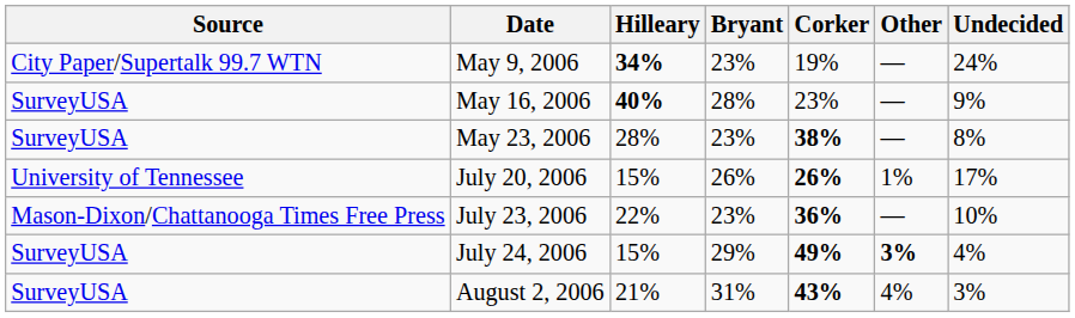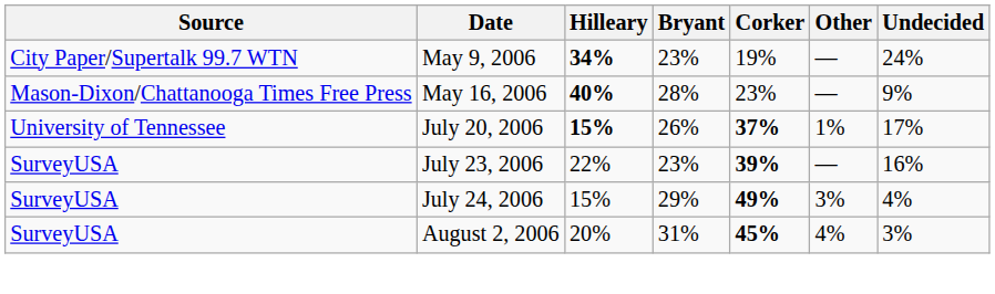 <table class="wikitable">
 <tr style="background:lightgrey;">
 <th>Source</th>
 <th>Date</th>
 <th>Hilleary</th>
 <th>Bryant</th>
 <th>Corker</th>
 <th>Other</th>
 <th>Undecided</th>
 </tr>
 <tr>
 <td><a href='#'>City Paper</a>/<a href='#'>Supertalk 99.7 WTN</a></td>
 <td>May 9, 2006</td>
 <td><strong>34%</strong></td>
 <td>23%</td>
 <td>19%</td>
 <td>—</td>
 <td>24%</td>
 </tr>
 <tr>
-<td><a href='#'>SurveyUSA</a></td>
+<td><a href='#'>Mason-Dixon</a>/<a href='#'>Chattanooga Times Free Press</a></td>
 <td>May 16, 2006</td>
 <td><strong>40%</strong></td>
 <td>28%</td>
 <td>23%</td>
 <td>—</td>
 <td>9%</td>
 </tr>
 <tr>
-<td><a href='#'>SurveyUSA</a></td>
-<td>May 23, 2006</td>
-<td>28%</td>
-<td>23%</td>
-<td><strong>38%</strong></td>
-<td>—</td>
-<td>8%</td>
-</tr>
-<tr>
 <td><a href='#'>University of Tennessee</a></td>
 <td>July 20, 2006</td>
-<td>15%</td>
+<td><strong>15%</strong></td>
 <td>26%</td>
-<td><strong>26%</strong></td>
+<td><strong>37%</strong></td>
 <td>1%</td>
 <td>17%</td>
 </tr>
 <tr>
-<td><a href='#'>Mason-Dixon</a>/<a href='#'>Chattanooga Times Free Press</a></td>
+<td><a href='#'>SurveyUSA</a></td>
 <td>July 23, 2006</td>
 <td>22%</td>
 <td>23%</td>
-<td><strong>36%</strong></td>
+<td><strong>39%</strong></td>
 <td>—</td>
-<td>10%</td>
+<td>16%</td>
 </tr>
 <tr>
 <td><a href='#'>SurveyUSA</a></td>
 <td>July 24, 2006</td>
 <td>15%</td>
 <td>29%</td>
 <td><strong>49%</strong></td>
-<td><strong>3%</strong></td>
+<td>3%</td>
 <td>4%</td>
 </tr>
 <tr>
 <td><a href='#'>SurveyUSA</a></td>
 <td>August 2, 2006</td>
-<td>21%</td>
+<td>20%</td>
 <td>31%</td>
-<td><strong>43%</strong></td>
+<td><strong>45%</strong></td>
 <td>4%</td>
 <td>3%</td>
 </tr>
 </table>
